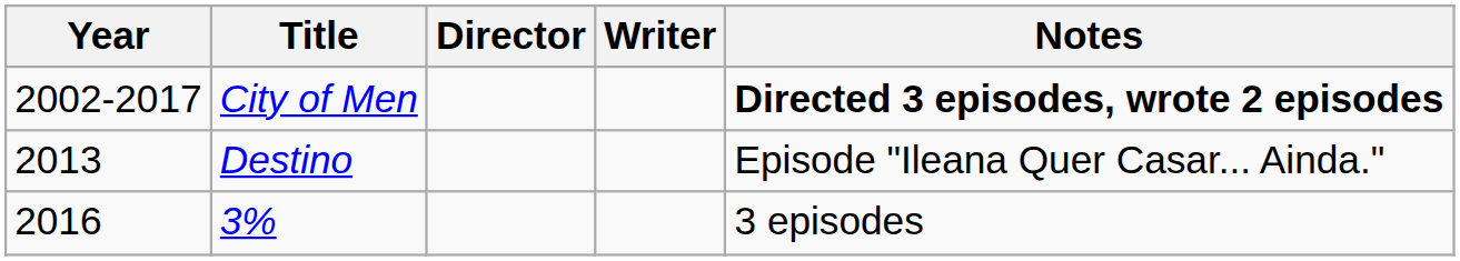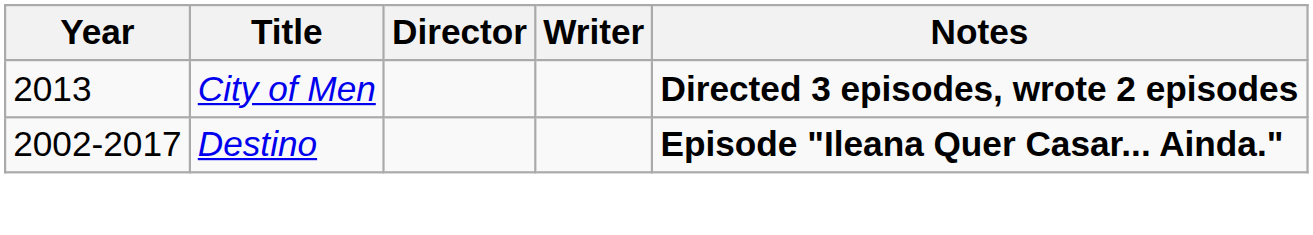 <table class="wikitable">
 <tr>
 <th>Year</th>
 <th>Title</th>
 <th>Director</th>
 <th>Writer</th>
 <th>Notes</th>
 </tr>
 <tr>
-<td>2002-2017</td>
+<td>2013</td>
 <td><em><a href='#'>City of Men</a></em></td>
 <td></td>
 <td></td>
 <td><strong>Directed 3 episodes, wrote 2 episodes</strong></td>
 </tr>
 <tr>
-<td>2013</td>
+<td>2002-2017</td>
 <td><em><a href='#'>Destino</a></em></td>
 <td></td>
 <td></td>
-<td>Episode "Ileana Quer Casar... Ainda."</td>
-</tr>
-<tr>
-<td>2016</td>
-<td><em><a href='#'>3%</a></em></td>
-<td></td>
-<td></td>
-<td>3 episodes</td>
+<td><strong>Episode "Ileana Quer Casar... Ainda."</strong></td>
 </tr>
 </table>
